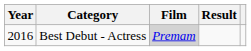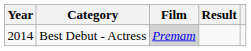 <table class="wikitable sortable plainrowheaders">
 <tr>
 <th scope="col">Year</th>
 <th scope="col">Category</th>
 <th scope="col">Film</th>
 <th scope="col">Result</th>
 <th scope="col" class="unsortable"></th>
 </tr>
 <tr>
-<td>2016</td>
+<td>2014</td>
 <td>Best Debut - Actress</td>
 <td style="background: lightgrey;"><em><a href='#'>Premam</a></em></td>
 <td></td>
 <td style="text-align:center;"></td>
 </tr>
 </table>
